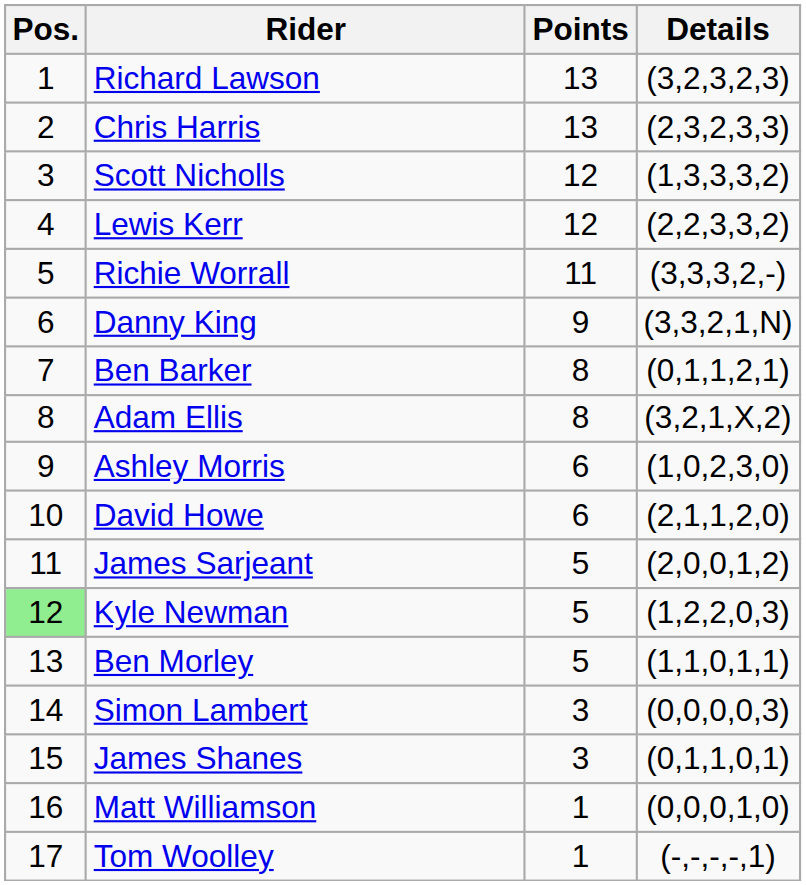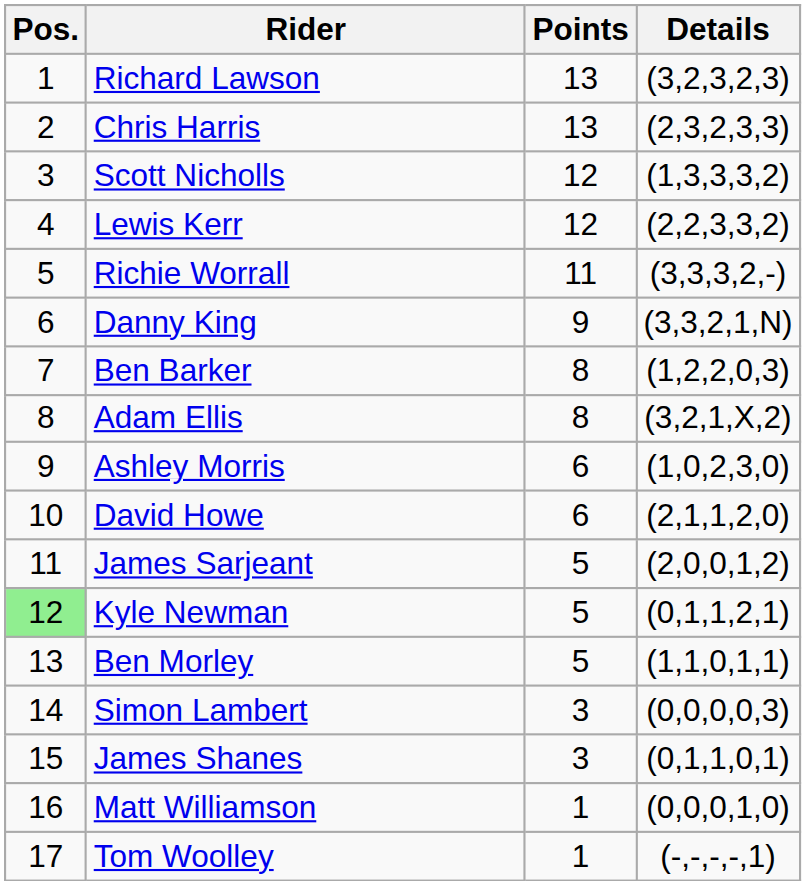 <table class=wikitable style="font-size:93%;">
 <tr>
 <th width=25px>Pos.</th>
 <th width=200px>Rider</th>
 <th width=40px>Points</th>
 <th width=70px>Details</th>
 </tr>
 <tr align=center >
 <td>1</td>
 <td align=left><a href='#'>Richard Lawson</a></td>
 <td>13</td>
 <td>(3,2,3,2,3)</td>
 </tr>
 <tr align=center >
 <td>2</td>
 <td align=left><a href='#'>Chris Harris</a></td>
 <td>13</td>
 <td>(2,3,2,3,3)</td>
 </tr>
 <tr align=center >
 <td>3</td>
 <td align=left><a href='#'>Scott Nicholls</a></td>
 <td>12</td>
 <td>(1,3,3,3,2)</td>
 </tr>
 <tr align=center >
 <td>4</td>
 <td align=left><a href='#'>Lewis Kerr</a></td>
 <td>12</td>
 <td>(2,2,3,3,2)</td>
 </tr>
 <tr align=center >
 <td>5</td>
 <td align=left><a href='#'>Richie Worrall</a></td>
 <td>11</td>
 <td>(3,3,3,2,-)</td>
 </tr>
 <tr align=center >
 <td>6</td>
 <td align=left><a href='#'>Danny King</a></td>
 <td>9</td>
 <td>(3,3,2,1,N)</td>
 </tr>
 <tr align=center >
 <td>7</td>
 <td align=left><a href='#'>Ben Barker</a></td>
 <td>8</td>
-<td>(0,1,1,2,1)</td>
+<td>(1,2,2,0,3)</td>
 </tr>
 <tr align=center >
 <td>8</td>
 <td align=left><a href='#'>Adam Ellis</a></td>
 <td>8</td>
 <td>(3,2,1,X,2)</td>
 </tr>
 <tr align=center >
 <td>9</td>
 <td align=left><a href='#'>Ashley Morris</a></td>
 <td>6</td>
 <td>(1,0,2,3,0)</td>
 </tr>
 <tr align=center>
 <td>10</td>
 <td align=left><a href='#'>David Howe</a></td>
 <td>6</td>
 <td>(2,1,1,2,0)</td>
 </tr>
 <tr align=center>
 <td>11</td>
 <td align=left><a href='#'>James Sarjeant</a></td>
 <td>5</td>
 <td>(2,0,0,1,2)</td>
 </tr>
 <tr align=center>
 <td style="background: lightgreen;">12</td>
 <td align=left><a href='#'>Kyle Newman</a></td>
 <td>5</td>
-<td>(1,2,2,0,3)</td>
+<td>(0,1,1,2,1)</td>
 </tr>
 <tr align=center>
 <td>13</td>
 <td align=left><a href='#'>Ben Morley</a></td>
 <td>5</td>
 <td>(1,1,0,1,1)</td>
 </tr>
 <tr align=center>
 <td>14</td>
 <td align=left><a href='#'>Simon Lambert</a></td>
 <td>3</td>
 <td>(0,0,0,0,3)</td>
 </tr>
 <tr align=center>
 <td>15</td>
 <td align=left><a href='#'>James Shanes</a></td>
 <td>3</td>
 <td>(0,1,1,0,1)</td>
 </tr>
 <tr align=center>
 <td>16</td>
 <td align=left><a href='#'>Matt Williamson</a></td>
 <td>1</td>
 <td>(0,0,0,1,0)</td>
 </tr>
 <tr align=center>
 <td>17</td>
 <td align=left><a href='#'>Tom Woolley</a></td>
 <td>1</td>
 <td>(-,-,-,-,1)</td>
 </tr>
 </table>
